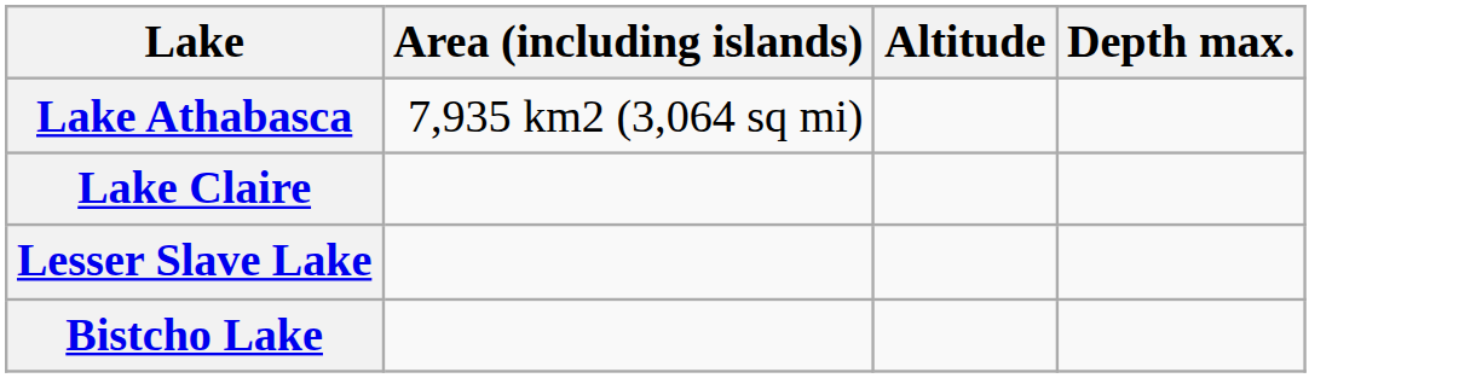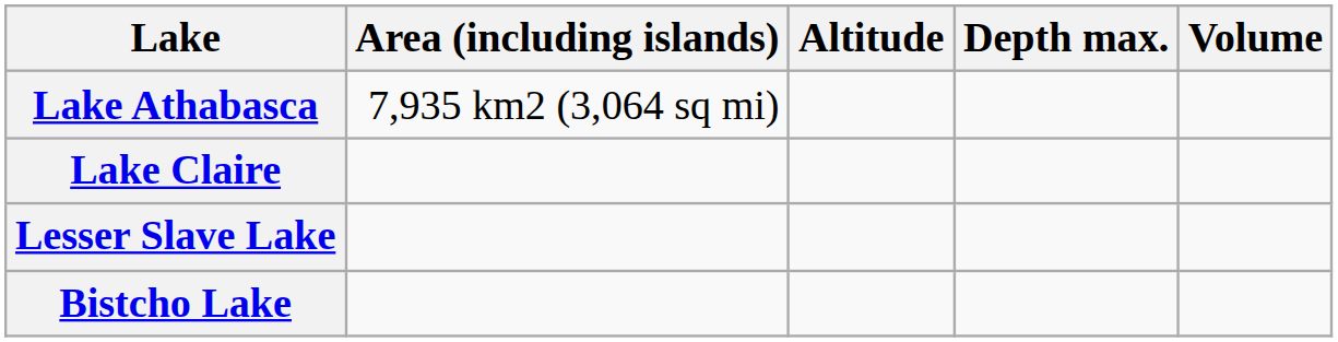 <table class="wikitable sortable" style="text-align:right;">
 <tr>
 <th scope="col">Lake</th>
 <th scope="col" data-sort-type="number">Area (including islands)</th>
 <th scope="col" data-sort-type="number">Altitude</th>
 <th scope="col" data-sort-type="number">Depth max.</th>
+<th scope="col" data-sort-type="number">Volume</th>
 </tr>
 <tr>
 <th scope="row"><a href='#'>Lake Athabasca</a></th>
 <td>7,935 km2 (3,064 sq mi)</td>
 <td></td>
 <td></td>
+<td></td>
 </tr>
 <tr>
 <th scope="row"><a href='#'>Lake Claire</a></th>
+<td></td>
 <td></td>
 <td></td>
 <td></td>
 </tr>
 <tr>
 <th scope="row"><a href='#'>Lesser Slave Lake</a></th>
 <td></td>
 <td></td>
 <td></td>
+<td></td>
 </tr>
 <tr>
 <th scope="row"><a href='#'>Bistcho Lake</a></th>
 <td></td>
 <td></td>
 <td></td>
+<td></td>
 </tr>
 </table>
